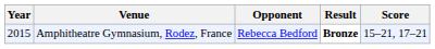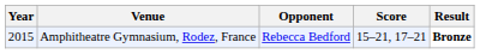 <table class="sortable wikitable" style="font-size: 90%;">
 <tr>
 <th>Year</th>
 <th>Venue</th>
 <th>Opponent</th>
+<th>Score</th>
 <th>Result</th>
-<th>Score</th>
 </tr>
 <tr style="background:#ECF2FF">
 <td align="center">2015</td>
 <td align="left">Amphitheatre Gymnasium, <a href='#'>Rodez</a>, France</td>
 <td align="left"> <a href='#'>Rebecca Bedford</a></td>
+<td align="left">15–21, 17–21</td>
 <td style="text-align:left; background:white"> <strong>Bronze</strong></td>
-<td align="left">15–21, 17–21</td>
 </tr>
 </table>
